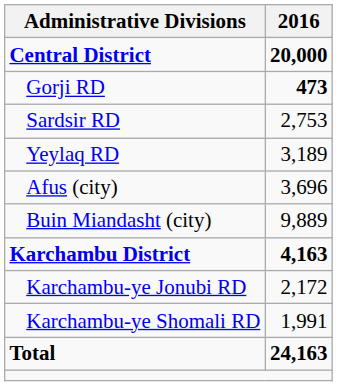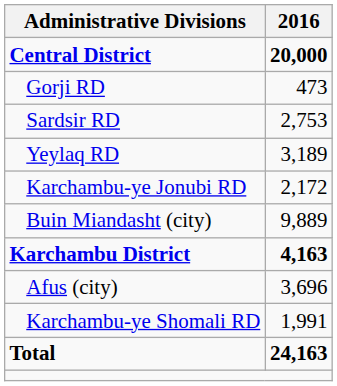 <table class="wikitable">
 <tr>
 <th>Administrative Divisions</th>
 <th>2016</th>
 </tr>
 <tr>
 <td><strong><a href='#'>Central District</a></strong></td>
 <td style="text-align: right;"><strong>20,000</strong></td>
 </tr>
 <tr>
 <td style="padding-left: 1em;"><a href='#'>Gorji RD</a></td>
-<td style="text-align: right;"><strong>473</strong></td>
+<td style="text-align: right;">473</td>
 </tr>
 <tr>
 <td style="padding-left: 1em;"><a href='#'>Sardsir RD</a></td>
 <td style="text-align: right;">2,753</td>
 </tr>
 <tr>
 <td style="padding-left: 1em;"><a href='#'>Yeylaq RD</a></td>
 <td style="text-align: right;">3,189</td>
 </tr>
 <tr>
-<td style="padding-left: 1em;"><a href='#'>Afus</a> (city)</td>
-<td style="text-align: right;">3,696</td>
+<td style="padding-left: 1em;"><a href='#'>Karchambu-ye Jonubi RD</a></td>
+<td style="text-align: right;">2,172</td>
 </tr>
 <tr>
 <td style="padding-left: 1em;"><a href='#'>Buin Miandasht</a> (city)</td>
 <td style="text-align: right;">9,889</td>
 </tr>
 <tr>
 <td><strong><a href='#'>Karchambu District</a></strong></td>
 <td style="text-align: right;"><strong>4,163</strong></td>
 </tr>
 <tr>
-<td style="padding-left: 1em;"><a href='#'>Karchambu-ye Jonubi RD</a></td>
-<td style="text-align: right;">2,172</td>
+<td style="padding-left: 1em;"><a href='#'>Afus</a> (city)</td>
+<td style="text-align: right;">3,696</td>
 </tr>
 <tr>
 <td style="padding-left: 1em;"><a href='#'>Karchambu-ye Shomali RD</a></td>
 <td style="text-align: right;">1,991</td>
 </tr>
 <tr>
 <td><strong>Total</strong></td>
 <td style="text-align: right;"><strong>24,163</strong></td>
 </tr>
 <tr>
 <td colspan=2></td>
 </tr>
 </table>
